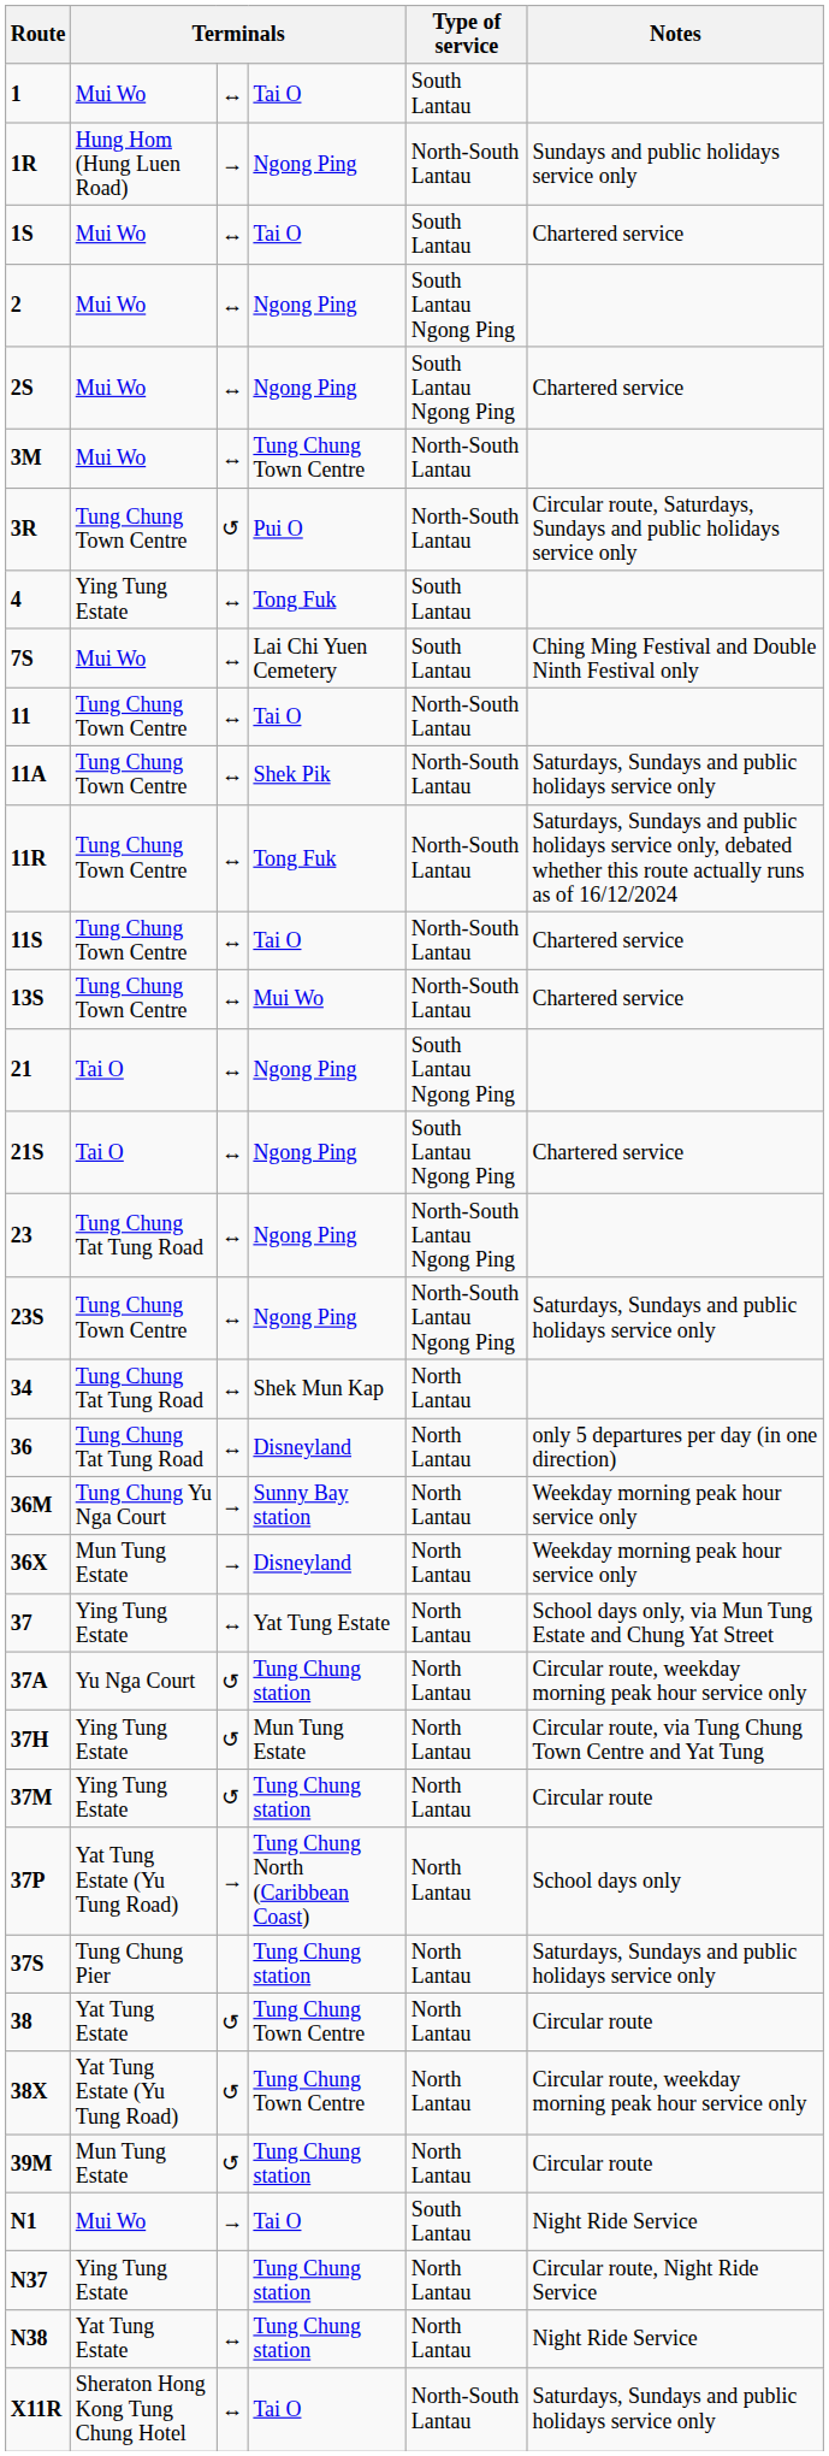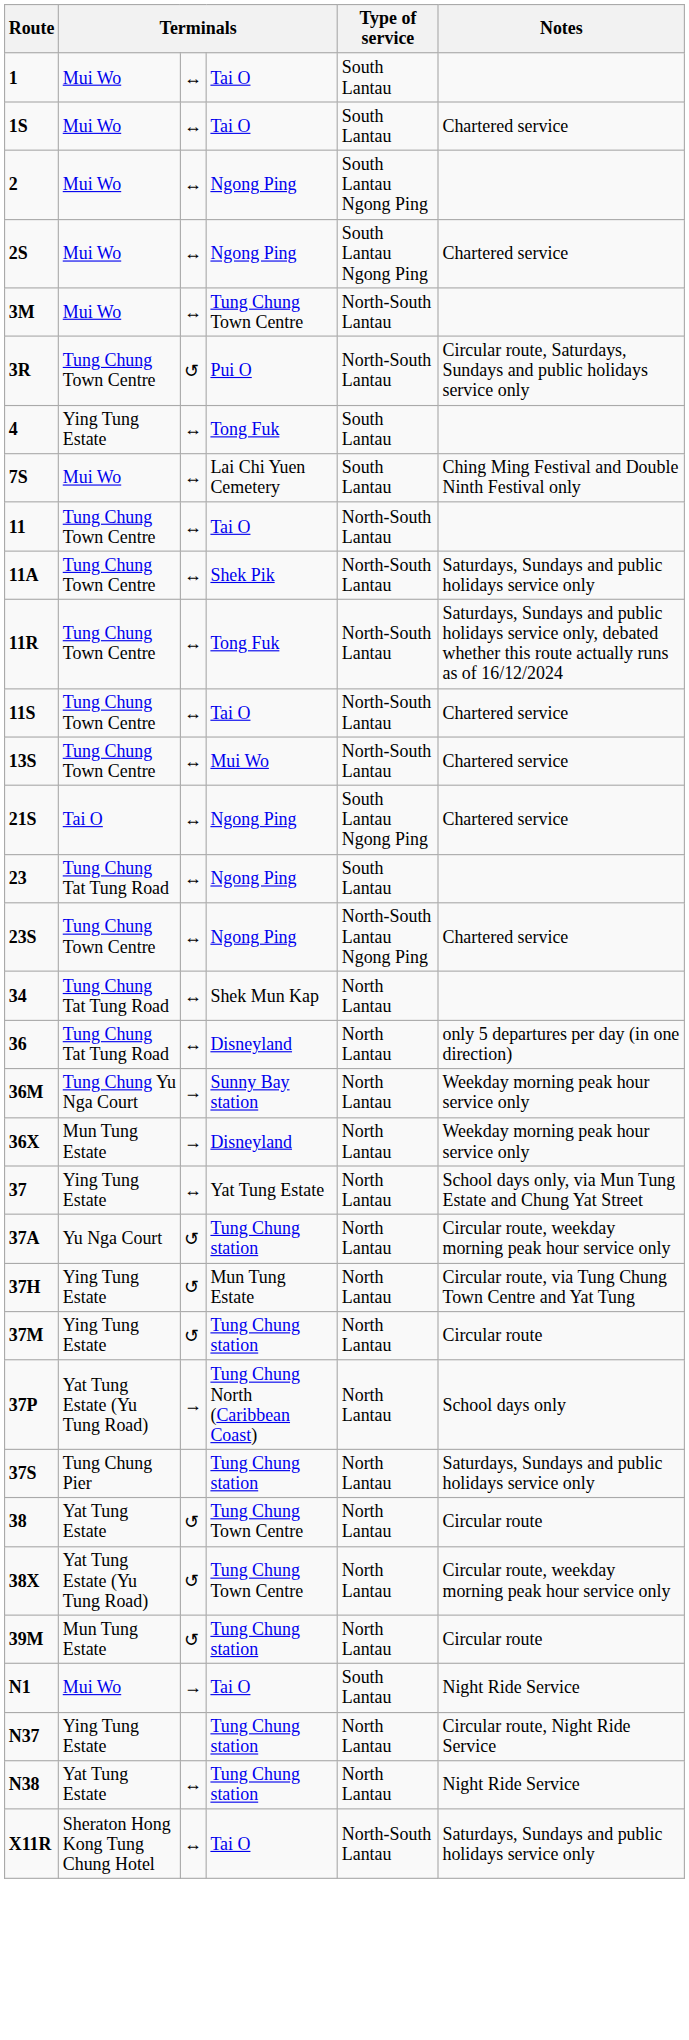 <table class="wikitable">
 <tr>
 <th>Route</th>
 <th colspan=3>Terminals</th>
 <th>Type of service</th>
 <th>Notes</th>
 </tr>
 <tr>
 <td><strong>1</strong></td>
 <td><a href='#'>Mui Wo</a></td>
 <td>↔</td>
 <td><a href='#'>Tai O</a></td>
 <td>South Lantau</td>
 <td></td>
-</tr>
-<tr>
-<td><strong>1R</strong></td>
-<td><a href='#'>Hung Hom</a> (Hung Luen Road)</td>
-<td>→</td>
-<td><a href='#'>Ngong Ping</a></td>
-<td>North-South Lantau</td>
-<td>Sundays and public holidays service only</td>
 </tr>
 <tr>
 <td><strong>1S</strong></td>
 <td><a href='#'>Mui Wo</a></td>
 <td>↔</td>
 <td><a href='#'>Tai O</a></td>
 <td>South Lantau</td>
 <td>Chartered service</td>
 </tr>
 <tr>
 <td><strong>2</strong></td>
 <td><a href='#'>Mui Wo</a></td>
 <td>↔</td>
 <td><a href='#'>Ngong Ping</a></td>
 <td>South Lantau Ngong Ping</td>
 <td></td>
 </tr>
 <tr>
 <td><strong>2S</strong></td>
 <td><a href='#'>Mui Wo</a></td>
 <td>↔</td>
 <td><a href='#'>Ngong Ping</a></td>
 <td>South Lantau Ngong Ping</td>
 <td>Chartered service</td>
 </tr>
 <tr>
 <td><strong>3M</strong></td>
 <td><a href='#'>Mui Wo</a></td>
 <td>↔</td>
 <td><a href='#'>Tung Chung</a> Town Centre</td>
 <td>North-South Lantau</td>
 <td></td>
 </tr>
 <tr>
 <td><strong>3R</strong></td>
 <td><a href='#'>Tung Chung</a> Town Centre</td>
 <td>↺</td>
 <td><a href='#'>Pui O</a></td>
 <td>North-South Lantau</td>
 <td>Circular route, Saturdays, Sundays and public holidays service only</td>
 </tr>
 <tr>
 <td><strong>4</strong></td>
 <td>Ying Tung Estate</td>
 <td>↔</td>
 <td><a href='#'>Tong Fuk</a></td>
 <td>South Lantau</td>
 <td></td>
 </tr>
 <tr>
 <td><strong>7S</strong></td>
 <td><a href='#'>Mui Wo</a></td>
 <td>↔</td>
 <td>Lai Chi Yuen Cemetery</td>
 <td>South Lantau</td>
 <td>Ching Ming Festival and Double Ninth Festival only</td>
 </tr>
 <tr>
 <td><strong>11</strong></td>
 <td><a href='#'>Tung Chung</a> Town Centre</td>
 <td>↔</td>
 <td><a href='#'>Tai O</a></td>
 <td>North-South Lantau</td>
 <td></td>
 </tr>
 <tr>
 <td><strong>11A</strong></td>
 <td><a href='#'>Tung Chung</a> Town Centre</td>
 <td>↔</td>
 <td><a href='#'>Shek Pik</a></td>
 <td>North-South Lantau</td>
 <td>Saturdays, Sundays and public holidays service only</td>
 </tr>
 <tr>
 <td><strong>11R</strong></td>
 <td><a href='#'>Tung Chung</a> Town Centre</td>
 <td>↔</td>
 <td><a href='#'>Tong Fuk</a></td>
 <td>North-South Lantau</td>
 <td>Saturdays, Sundays and public holidays service only, debated whether this route actually runs as of 16/12/2024</td>
 </tr>
 <tr>
 <td><strong>11S</strong></td>
 <td><a href='#'>Tung Chung</a> Town Centre</td>
 <td>↔</td>
 <td><a href='#'>Tai O</a></td>
 <td>North-South Lantau</td>
 <td>Chartered service</td>
 </tr>
 <tr>
 <td><strong>13S</strong></td>
 <td><a href='#'>Tung Chung</a> Town Centre</td>
 <td>↔</td>
 <td><a href='#'>Mui Wo</a></td>
 <td>North-South Lantau</td>
 <td>Chartered service</td>
 </tr>
 <tr>
-<td><strong>21</strong></td>
-<td><a href='#'>Tai O</a></td>
-<td>↔</td>
-<td><a href='#'>Ngong Ping</a></td>
-<td>South Lantau Ngong Ping</td>
-<td></td>
-</tr>
-<tr>
 <td><strong>21S</strong></td>
 <td><a href='#'>Tai O</a></td>
 <td>↔</td>
 <td><a href='#'>Ngong Ping</a></td>
 <td>South Lantau Ngong Ping</td>
 <td>Chartered service</td>
 </tr>
 <tr>
 <td><strong>23</strong></td>
 <td><a href='#'>Tung Chung</a> Tat Tung Road</td>
 <td>↔</td>
 <td><a href='#'>Ngong Ping</a></td>
-<td>North-South Lantau Ngong Ping</td>
+<td>South Lantau</td>
 <td></td>
 </tr>
 <tr>
 <td><strong>23S</strong></td>
 <td><a href='#'>Tung Chung</a> Town Centre</td>
 <td>↔</td>
 <td><a href='#'>Ngong Ping</a></td>
 <td>North-South Lantau Ngong Ping</td>
-<td>Saturdays, Sundays and public holidays service only</td>
+<td>Chartered service</td>
 </tr>
 <tr>
 <td><strong>34</strong></td>
 <td><a href='#'>Tung Chung</a> Tat Tung Road</td>
 <td>↔</td>
 <td>Shek Mun Kap</td>
 <td>North Lantau</td>
 <td></td>
 </tr>
 <tr>
 <td><strong>36</strong></td>
 <td><a href='#'>Tung Chung</a> Tat Tung Road</td>
 <td>↔</td>
 <td><a href='#'>Disneyland</a></td>
 <td>North Lantau</td>
 <td>only 5 departures per day (in one direction)</td>
 </tr>
 <tr>
 <td><strong>36M</strong></td>
 <td><a href='#'>Tung Chung</a> Yu Nga Court</td>
 <td>→</td>
 <td><a href='#'>Sunny Bay station</a></td>
 <td>North Lantau</td>
 <td>Weekday morning peak hour service only</td>
 </tr>
 <tr>
 <td><strong>36X</strong></td>
 <td>Mun Tung Estate</td>
 <td>→</td>
 <td><a href='#'>Disneyland</a></td>
 <td>North Lantau</td>
 <td>Weekday morning peak hour service only</td>
 </tr>
 <tr>
 <td><strong>37</strong></td>
 <td>Ying Tung Estate</td>
 <td>↔</td>
 <td>Yat Tung Estate</td>
 <td>North Lantau</td>
 <td>School days only, via Mun Tung Estate and Chung Yat Street</td>
 </tr>
 <tr>
 <td><strong>37A</strong></td>
 <td>Yu Nga Court</td>
 <td>↺</td>
 <td><a href='#'>Tung Chung station</a></td>
 <td>North Lantau</td>
 <td>Circular route, weekday morning peak hour service only</td>
 </tr>
 <tr>
 <td><strong>37H</strong></td>
 <td>Ying Tung Estate</td>
 <td>↺</td>
 <td>Mun Tung Estate</td>
 <td>North Lantau</td>
 <td>Circular route, via Tung Chung Town Centre and Yat Tung</td>
 </tr>
 <tr>
 <td><strong>37M</strong></td>
 <td>Ying Tung Estate</td>
 <td>↺</td>
 <td><a href='#'>Tung Chung station</a></td>
 <td>North Lantau</td>
 <td>Circular route</td>
 </tr>
 <tr>
 <td><strong>37P</strong></td>
 <td>Yat Tung Estate  (Yu Tung Road)</td>
 <td>→</td>
 <td><a href='#'>Tung Chung</a> North (<a href='#'>Caribbean Coast</a>)</td>
 <td>North Lantau</td>
 <td>School days only</td>
 </tr>
 <tr>
 <td><strong>37S</strong></td>
 <td>Tung Chung Pier</td>
 <td></td>
 <td><a href='#'>Tung Chung station</a></td>
 <td>North Lantau</td>
 <td>Saturdays, Sundays and public holidays service only</td>
 </tr>
 <tr>
 <td><strong>38</strong></td>
 <td>Yat Tung Estate</td>
 <td>↺</td>
 <td><a href='#'>Tung Chung</a> Town Centre</td>
 <td>North Lantau</td>
 <td>Circular route</td>
 </tr>
 <tr>
 <td><strong>38X</strong></td>
 <td>Yat Tung Estate (Yu Tung Road)</td>
 <td>↺</td>
 <td><a href='#'>Tung Chung</a> Town Centre</td>
 <td>North Lantau</td>
 <td>Circular route, weekday morning peak hour service only</td>
 </tr>
 <tr>
 <td><strong>39M</strong></td>
 <td>Mun Tung Estate</td>
 <td>↺</td>
 <td><a href='#'>Tung Chung station</a></td>
 <td>North Lantau</td>
 <td>Circular route</td>
 </tr>
 <tr>
 <td><strong>N1</strong></td>
 <td><a href='#'>Mui Wo</a></td>
 <td>→</td>
 <td><a href='#'>Tai O</a></td>
 <td>South Lantau</td>
 <td>Night Ride Service</td>
 </tr>
 <tr>
 <td><strong>N37</strong></td>
 <td>Ying Tung Estate</td>
 <td></td>
 <td><a href='#'>Tung Chung station</a></td>
 <td>North Lantau</td>
 <td>Circular route, Night Ride Service</td>
 </tr>
 <tr>
 <td><strong>N38</strong></td>
 <td>Yat Tung Estate</td>
 <td>↔</td>
 <td><a href='#'>Tung Chung station</a></td>
 <td>North Lantau</td>
 <td>Night Ride Service</td>
 </tr>
 <tr>
 <td><strong>X11R</strong></td>
 <td>Sheraton Hong Kong Tung Chung Hotel</td>
 <td>↔</td>
 <td><a href='#'>Tai O</a></td>
 <td>North-South Lantau</td>
 <td>Saturdays, Sundays and public holidays service only</td>
 </tr>
 </table>
